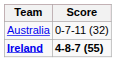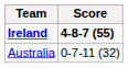 <table class="wikitable">
 <tr style="background:#f03;">
 <th>Team</th>
 <th>Score</th>
 </tr>
 <tr>
+<td><strong> <a href='#'>Ireland</a></strong></td>
+<td><strong>4-8-7 (55)</strong></td>
+</tr>
+<tr>
 <td> <a href='#'>Australia</a></td>
 <td>0-7-11 (32)</td>
 </tr>
-<tr>
-<td><strong> <a href='#'>Ireland</a></strong></td>
-<td><strong>4-8-7 (55)</strong></td>
-</tr>
 </table>
